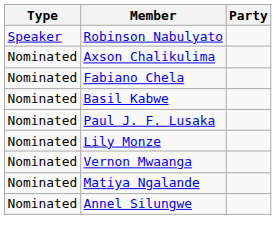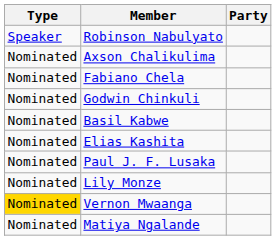 <table class=wikitable sortable">
 <tr>
 <th>Type</th>
 <th>Member</th>
 <th>Party</th>
 </tr>
 <tr>
 <td><a href='#'>Speaker</a></td>
 <td><a href='#'>Robinson Nabulyato</a></td>
 <td></td>
 </tr>
 <tr>
 <td>Nominated</td>
 <td><a href='#'>Axson Chalikulima</a></td>
 <td></td>
 </tr>
 <tr>
 <td>Nominated</td>
 <td><a href='#'>Fabiano Chela</a></td>
 <td></td>
 </tr>
 <tr>
 <td>Nominated</td>
+<td><a href='#'>Godwin Chinkuli</a></td>
+<td></td>
+</tr>
+<tr>
+<td>Nominated</td>
 <td><a href='#'>Basil Kabwe</a></td>
+<td></td>
+</tr>
+<tr>
+<td>Nominated</td>
+<td><a href='#'>Elias Kashita</a></td>
 <td></td>
 </tr>
 <tr>
 <td>Nominated</td>
 <td><a href='#'>Paul J. F. Lusaka</a></td>
 <td></td>
 </tr>
 <tr>
 <td>Nominated</td>
 <td><a href='#'>Lily Monze</a></td>
 <td></td>
 </tr>
 <tr>
-<td>Nominated</td>
+<td style="background: gold;">Nominated</td>
 <td><a href='#'>Vernon Mwaanga</a></td>
 <td></td>
 </tr>
 <tr>
 <td>Nominated</td>
 <td><a href='#'>Matiya Ngalande</a></td>
 <td></td>
 </tr>
-<tr>
-<td>Nominated</td>
-<td><a href='#'>Annel Silungwe</a></td>
-<td></td>
-</tr>
 </table>
